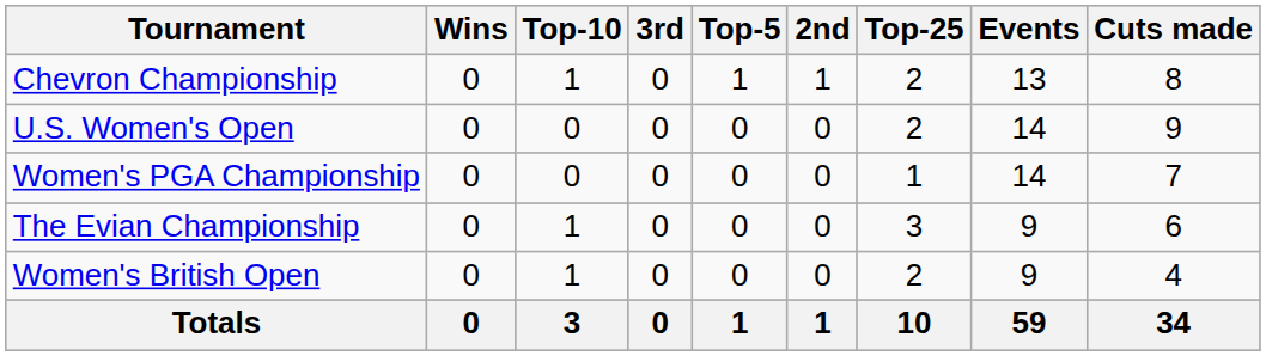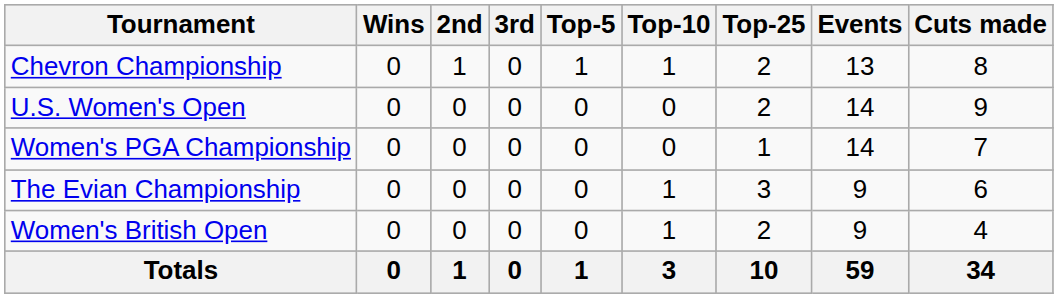 <table class=wikitable style=text-align:center>
 <tr>
 <th>Tournament</th>
 <th>Wins</th>
-<th>Top-10</th>
+<th>2nd</th>
 <th>3rd</th>
 <th>Top-5</th>
-<th>2nd</th>
+<th>Top-10</th>
 <th>Top-25</th>
 <th>Events</th>
 <th>Cuts made</th>
 </tr>
 <tr>
 <td align=left><a href='#'>Chevron Championship</a></td>
 <td>0</td>
 <td>1</td>
 <td>0</td>
 <td>1</td>
 <td>1</td>
 <td>2</td>
 <td>13</td>
 <td>8</td>
 </tr>
 <tr>
 <td align=left><a href='#'>U.S. Women's Open</a></td>
 <td>0</td>
 <td>0</td>
 <td>0</td>
 <td>0</td>
 <td>0</td>
 <td>2</td>
 <td>14</td>
 <td>9</td>
 </tr>
 <tr>
 <td align=left><a href='#'>Women's PGA Championship</a></td>
 <td>0</td>
 <td>0</td>
 <td>0</td>
 <td>0</td>
 <td>0</td>
 <td>1</td>
 <td>14</td>
 <td>7</td>
 </tr>
 <tr>
 <td align=left><a href='#'>The Evian Championship</a></td>
 <td>0</td>
-<td>1</td>
 <td>0</td>
 <td>0</td>
 <td>0</td>
+<td>1</td>
 <td>3</td>
 <td>9</td>
 <td>6</td>
 </tr>
 <tr>
 <td align=left><a href='#'>Women's British Open</a></td>
 <td>0</td>
-<td>1</td>
 <td>0</td>
 <td>0</td>
 <td>0</td>
+<td>1</td>
 <td>2</td>
 <td>9</td>
 <td>4</td>
 </tr>
 <tr>
 <th>Totals</th>
 <th>0</th>
-<th>3</th>
+<th>1</th>
 <th>0</th>
 <th>1</th>
-<th>1</th>
+<th>3</th>
 <th>10</th>
 <th>59</th>
 <th>34</th>
 </tr>
 </table>
